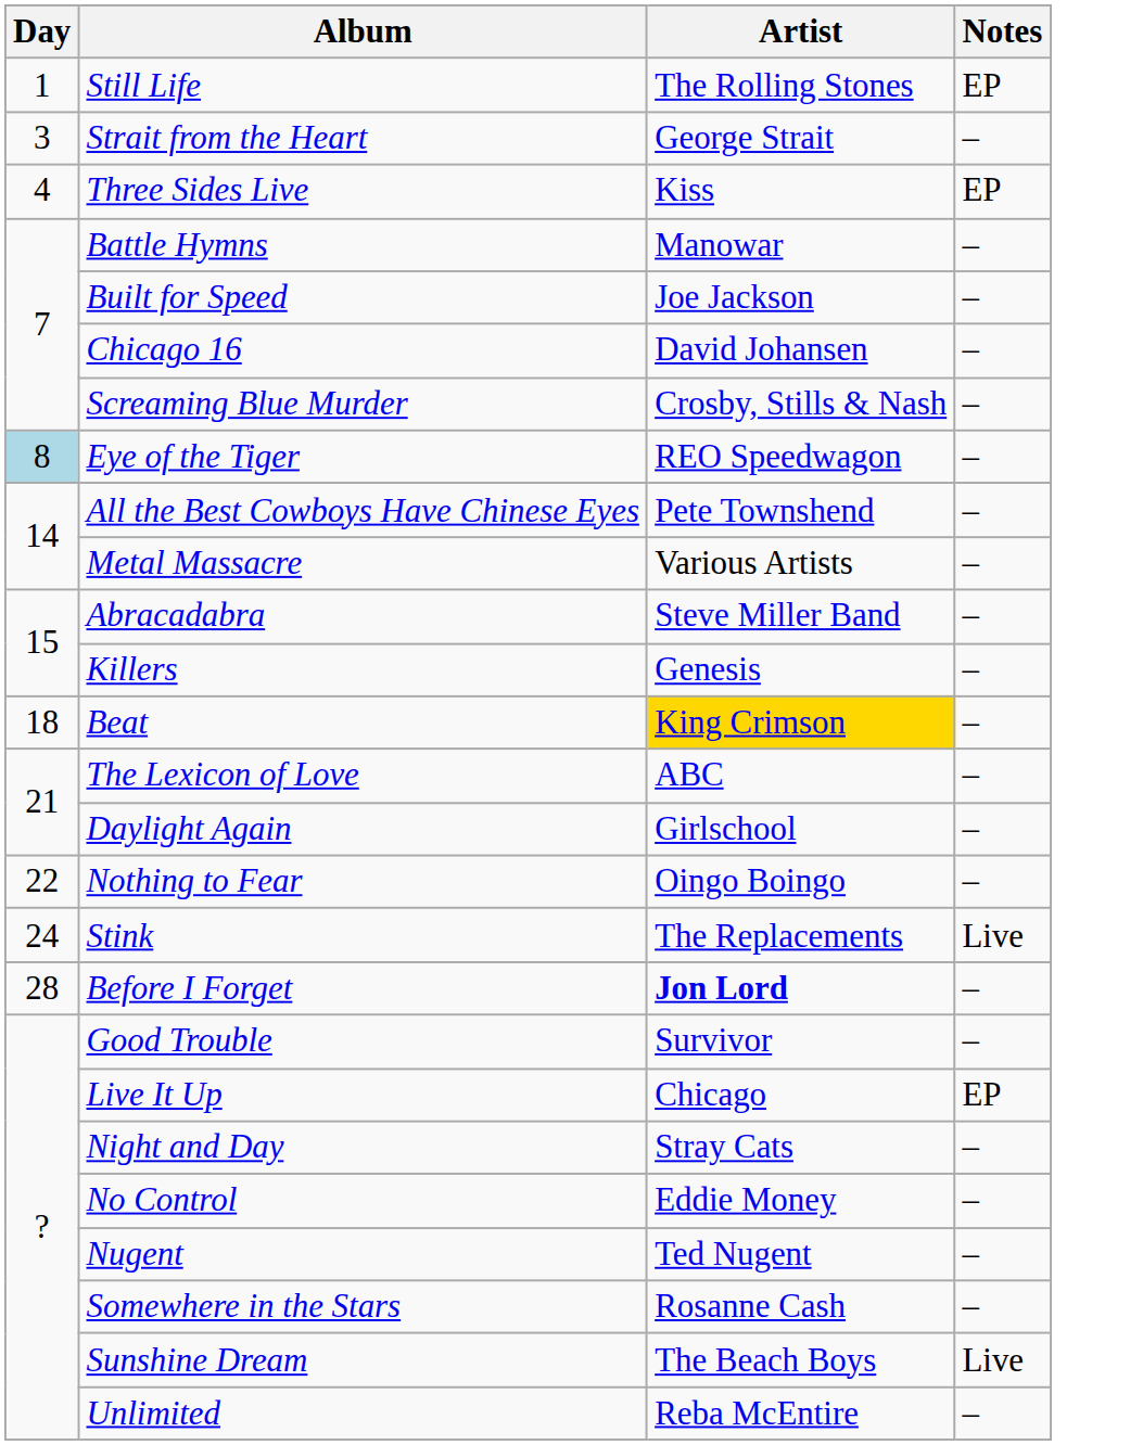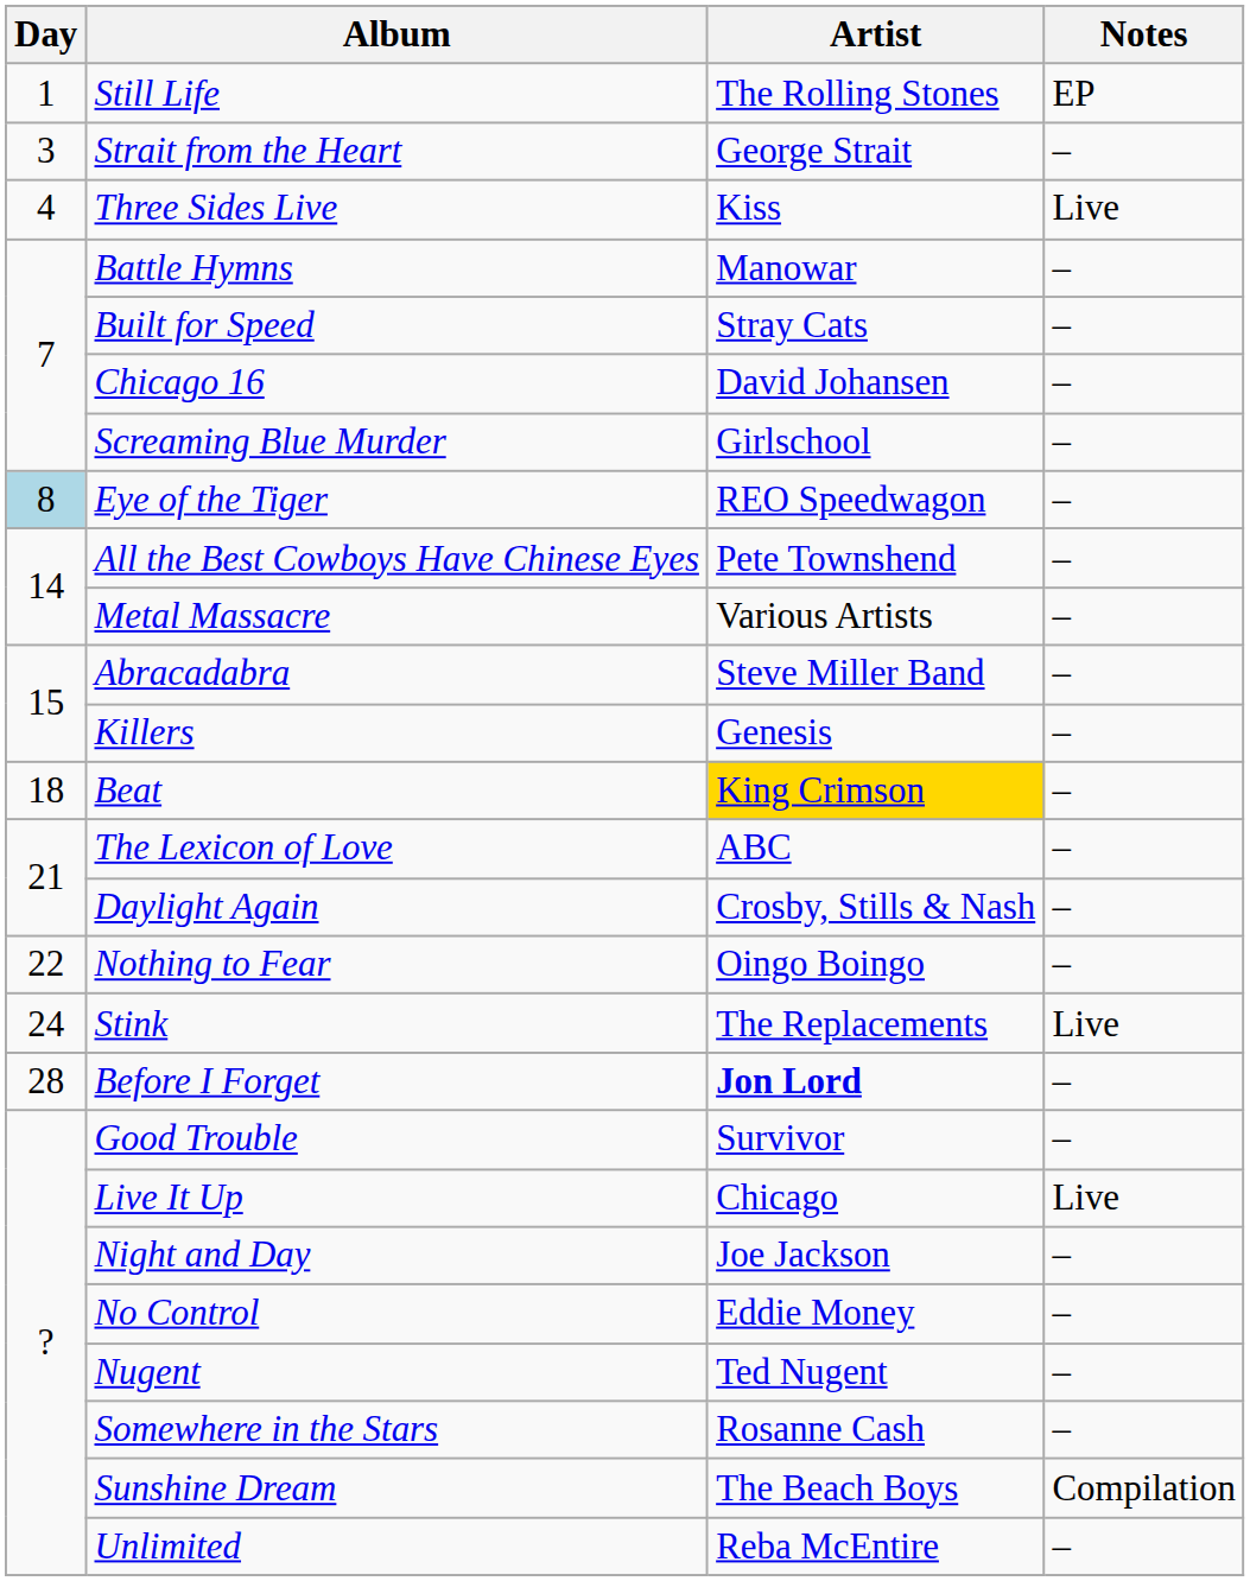 <table class="wikitable">
 <tr>
 <th>Day</th>
 <th>Album</th>
 <th>Artist</th>
 <th>Notes</th>
 </tr>
 <tr>
 <td align="center" rowspan="1">1</td>
 <td><em><a href='#'>Still Life</a></em></td>
 <td><a href='#'>The Rolling Stones</a></td>
 <td>EP</td>
 </tr>
 <tr>
 <td align="center" rowspan="1">3</td>
 <td><em><a href='#'>Strait from the Heart</a></em></td>
 <td><a href='#'>George Strait</a></td>
 <td>–</td>
 </tr>
 <tr>
 <td align="center" rowspan="1">4</td>
 <td><em><a href='#'>Three Sides Live</a></em></td>
 <td><a href='#'>Kiss</a></td>
-<td>EP</td>
+<td>Live</td>
 </tr>
 <tr>
 <td align="center" rowspan="4">7</td>
 <td><em><a href='#'>Battle Hymns</a></em></td>
 <td><a href='#'>Manowar</a></td>
 <td>–</td>
 </tr>
 <tr>
 <td><em><a href='#'>Built for Speed</a></em></td>
-<td><a href='#'>Joe Jackson</a></td>
+<td><a href='#'>Stray Cats</a></td>
 <td>–</td>
 </tr>
 <tr>
 <td><em><a href='#'>Chicago 16</a></em></td>
 <td><a href='#'>David Johansen</a></td>
 <td>–</td>
 </tr>
 <tr>
 <td><em><a href='#'>Screaming Blue Murder</a></em></td>
-<td><a href='#'>Crosby, Stills & Nash</a></td>
+<td><a href='#'>Girlschool</a></td>
 <td>–</td>
 </tr>
 <tr>
 <td align="center" rowspan="1" style="background: lightblue;">8</td>
 <td><em><a href='#'>Eye of the Tiger</a></em></td>
 <td><a href='#'>REO Speedwagon</a></td>
 <td>–</td>
 </tr>
 <tr>
 <td align="center" rowspan="2">14</td>
 <td><em><a href='#'>All the Best Cowboys Have Chinese Eyes</a></em></td>
 <td><a href='#'>Pete Townshend</a></td>
 <td>–</td>
 </tr>
 <tr>
 <td><em><a href='#'>Metal Massacre</a></em></td>
 <td>Various Artists</td>
 <td>–</td>
 </tr>
 <tr>
 <td align="center" rowspan="2">15</td>
 <td><em><a href='#'>Abracadabra</a></em></td>
 <td><a href='#'>Steve Miller Band</a></td>
 <td>–</td>
 </tr>
 <tr>
 <td><em><a href='#'>Killers</a></em></td>
 <td><a href='#'>Genesis</a></td>
 <td>–</td>
 </tr>
 <tr>
 <td align="center" rowspan="1">18</td>
 <td><em><a href='#'>Beat</a></em></td>
 <td style="background: gold;"><a href='#'>King Crimson</a></td>
 <td>–</td>
 </tr>
 <tr>
 <td align="center" rowspan="2">21</td>
 <td><em><a href='#'>The Lexicon of Love</a></em></td>
 <td><a href='#'>ABC</a></td>
 <td>–</td>
 </tr>
 <tr>
 <td><em><a href='#'>Daylight Again</a></em></td>
-<td><a href='#'>Girlschool</a></td>
+<td><a href='#'>Crosby, Stills & Nash</a></td>
 <td>–</td>
 </tr>
 <tr>
 <td align="center" rowspan="1">22</td>
 <td><em><a href='#'>Nothing to Fear</a></em></td>
 <td><a href='#'>Oingo Boingo</a></td>
 <td>–</td>
 </tr>
 <tr>
 <td align="center" rowspan="1">24</td>
 <td><em><a href='#'>Stink</a></em></td>
 <td><a href='#'>The Replacements</a></td>
 <td>Live</td>
 </tr>
 <tr>
 <td align="center" rowspan="1">28</td>
 <td><em><a href='#'>Before I Forget</a></em></td>
 <td><strong><a href='#'>Jon Lord</a></strong></td>
 <td>–</td>
 </tr>
 <tr>
 <td align="center" rowspan="8">?</td>
 <td><em><a href='#'>Good Trouble</a></em></td>
 <td><a href='#'>Survivor</a></td>
 <td>–</td>
 </tr>
 <tr>
 <td><em><a href='#'>Live It Up</a></em></td>
 <td><a href='#'>Chicago</a></td>
-<td>EP</td>
+<td>Live</td>
 </tr>
 <tr>
 <td><em><a href='#'>Night and Day</a></em></td>
-<td><a href='#'>Stray Cats</a></td>
+<td><a href='#'>Joe Jackson</a></td>
 <td>–</td>
 </tr>
 <tr>
 <td><em><a href='#'>No Control</a></em></td>
 <td><a href='#'>Eddie Money</a></td>
 <td>–</td>
 </tr>
 <tr>
 <td><em><a href='#'>Nugent</a></em></td>
 <td><a href='#'>Ted Nugent</a></td>
 <td>–</td>
 </tr>
 <tr>
 <td><em><a href='#'>Somewhere in the Stars</a></em></td>
 <td><a href='#'>Rosanne Cash</a></td>
 <td>–</td>
 </tr>
 <tr>
 <td><em><a href='#'>Sunshine Dream</a></em></td>
 <td><a href='#'>The Beach Boys</a></td>
-<td>Live</td>
+<td>Compilation</td>
 </tr>
 <tr>
 <td><em><a href='#'>Unlimited</a></em></td>
 <td><a href='#'>Reba McEntire</a></td>
 <td>–</td>
 </tr>
 </table>
